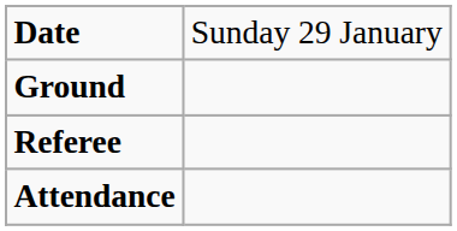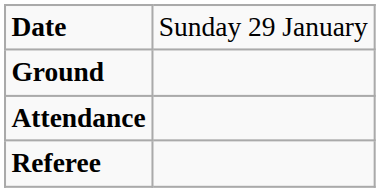 <table class="wikitable" style="font-size:85%;">
 <tr>
 <td><strong>Date</strong></td>
 <td>Sunday 29 January</td>
 </tr>
 <tr>
 <td><strong>Ground</strong></td>
 <td></td>
 </tr>
 <tr>
+<td><strong>Attendance</strong></td>
+<td></td>
+</tr>
+<tr>
 <td><strong>Referee</strong></td>
 <td></td>
 </tr>
-<tr>
-<td><strong>Attendance</strong></td>
-<td></td>
-</tr>
 </table>
